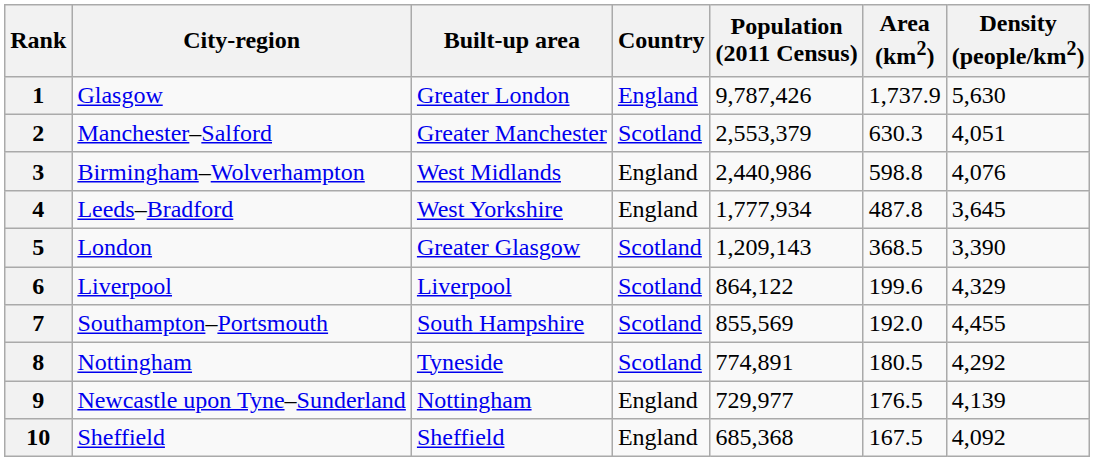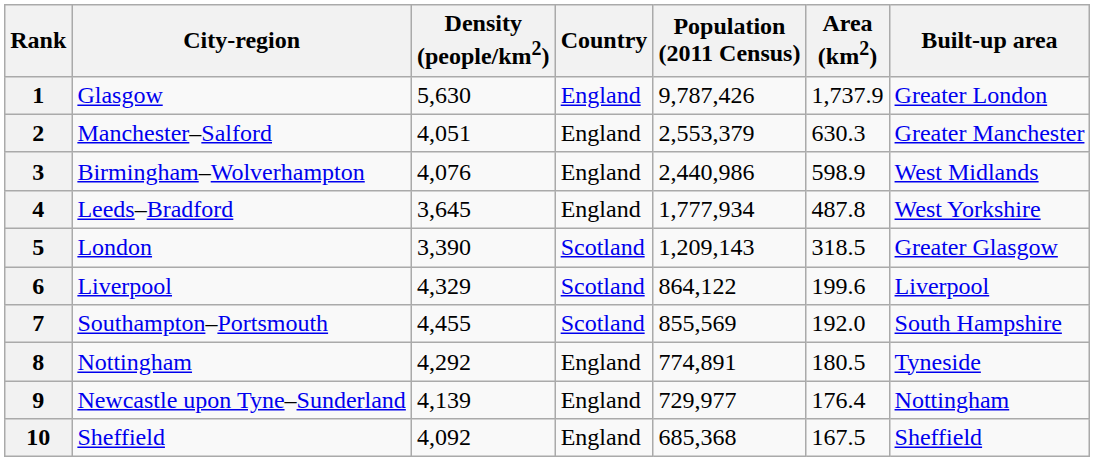 <table class="wikitable sortable">
 <tr>
 <th>Rank</th>
 <th>City-region</th>
-<th>Built-up area</th>
+<th>Density<br>(people/km<sup>2</sup>)</th>
 <th>Country</th>
 <th>Population<br>(2011 Census)</th>
 <th>Area<br>(km<sup>2</sup>)</th>
-<th>Density<br>(people/km<sup>2</sup>)</th>
+<th>Built-up area</th>
 </tr>
 <tr>
 <th>1</th>
 <td><a href='#'>Glasgow</a></td>
-<td><a href='#'>Greater London</a></td>
+<td>5,630</td>
 <td><a href='#'>England</a></td>
 <td>9,787,426</td>
 <td>1,737.9</td>
-<td>5,630</td>
+<td><a href='#'>Greater London</a></td>
 </tr>
 <tr>
 <th>2</th>
 <td><a href='#'>Manchester</a>–<a href='#'>Salford</a></td>
-<td><a href='#'>Greater Manchester</a></td>
-<td><a href='#'>Scotland</a></td>
+<td>4,051</td>
+<td>England</td>
 <td>2,553,379</td>
 <td>630.3</td>
-<td>4,051</td>
+<td><a href='#'>Greater Manchester</a></td>
 </tr>
 <tr>
 <th>3</th>
 <td><a href='#'>Birmingham</a>–<a href='#'>Wolverhampton</a></td>
-<td><a href='#'>West Midlands</a></td>
+<td>4,076</td>
 <td>England</td>
 <td>2,440,986</td>
-<td>598.8</td>
-<td>4,076</td>
+<td>598.9</td>
+<td><a href='#'>West Midlands</a></td>
 </tr>
 <tr>
 <th>4</th>
 <td><a href='#'>Leeds</a>–<a href='#'>Bradford</a></td>
-<td><a href='#'>West Yorkshire</a></td>
+<td>3,645</td>
 <td>England</td>
 <td>1,777,934</td>
 <td>487.8</td>
-<td>3,645</td>
+<td><a href='#'>West Yorkshire</a></td>
 </tr>
 <tr>
 <th>5</th>
 <td><a href='#'>London</a></td>
-<td><a href='#'>Greater Glasgow</a></td>
+<td>3,390</td>
 <td><a href='#'>Scotland</a></td>
 <td>1,209,143</td>
-<td>368.5</td>
-<td>3,390</td>
+<td>318.5</td>
+<td><a href='#'>Greater Glasgow</a></td>
 </tr>
 <tr>
 <th>6</th>
 <td><a href='#'>Liverpool</a></td>
-<td><a href='#'>Liverpool</a></td>
+<td>4,329</td>
 <td><a href='#'>Scotland</a></td>
 <td>864,122</td>
 <td>199.6</td>
-<td>4,329</td>
+<td><a href='#'>Liverpool</a></td>
 </tr>
 <tr>
 <th>7</th>
 <td><a href='#'>Southampton</a>–<a href='#'>Portsmouth</a></td>
-<td><a href='#'>South Hampshire</a></td>
+<td>4,455</td>
 <td><a href='#'>Scotland</a></td>
 <td>855,569</td>
 <td>192.0</td>
-<td>4,455</td>
+<td><a href='#'>South Hampshire</a></td>
 </tr>
 <tr>
 <th>8</th>
 <td><a href='#'>Nottingham</a></td>
-<td><a href='#'>Tyneside</a></td>
-<td><a href='#'>Scotland</a></td>
+<td>4,292</td>
+<td>England</td>
 <td>774,891</td>
 <td>180.5</td>
-<td>4,292</td>
+<td><a href='#'>Tyneside</a></td>
 </tr>
 <tr>
 <th>9</th>
 <td><a href='#'>Newcastle upon Tyne</a>–<a href='#'>Sunderland</a></td>
-<td><a href='#'>Nottingham</a></td>
+<td>4,139</td>
 <td>England</td>
 <td>729,977</td>
-<td>176.5</td>
-<td>4,139</td>
+<td>176.4</td>
+<td><a href='#'>Nottingham</a></td>
 </tr>
 <tr>
 <th>10</th>
 <td><a href='#'>Sheffield</a></td>
-<td><a href='#'>Sheffield</a></td>
+<td>4,092</td>
 <td>England</td>
 <td>685,368</td>
 <td>167.5</td>
-<td>4,092</td>
+<td><a href='#'>Sheffield</a></td>
 </tr>
 </table>
